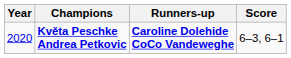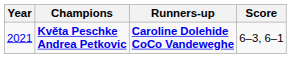 <table class="wikitable">
 <tr>
 <th>Year</th>
 <th>Champions</th>
 <th>Runners-up</th>
 <th>Score</th>
 </tr>
 <tr>
-<td><a href='#'>2020</a></td>
+<td><a href='#'>2021</a></td>
 <td> <strong><a href='#'>Květa Peschke</a></strong> <br>  <strong><a href='#'>Andrea Petkovic</a></strong></td>
 <td><strong> <a href='#'>Caroline Dolehide</a> <br>  <a href='#'>CoCo Vandeweghe</a></strong></td>
 <td>6–3, 6–1 </td>
 </tr>
 </table>
